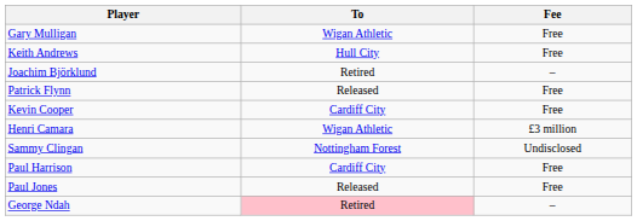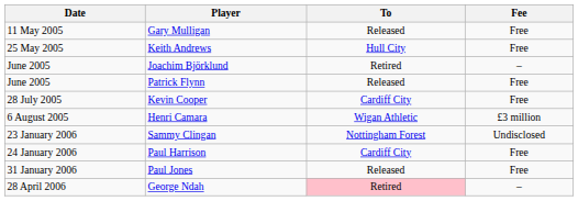 <table class="wikitable" style="text-align:center; font-size:95%;width:65%; text-align:left">
 <tr>
+<th><strong>Date</strong></th>
 <th><strong>Player</strong></th>
 <th><strong>To</strong></th>
 <th><strong>Fee</strong></th>
 </tr>
 <tr --->
+<td>11 May 2005</td>
 <td> <a href='#'>Gary Mulligan</a></td>
-<td align="center"><a href='#'>Wigan Athletic</a></td>
+<td align="center">Released</td>
 <td align="center">Free</td>
 </tr>
 <tr --->
+<td>25 May 2005</td>
 <td> <a href='#'>Keith Andrews</a></td>
 <td align="center"><a href='#'>Hull City</a></td>
 <td align="center">Free</td>
 </tr>
 <tr --->
+<td>June 2005</td>
 <td> <a href='#'>Joachim Björklund</a></td>
 <td align="center">Retired</td>
 <td align="center">–</td>
 </tr>
 <tr --->
+<td>June 2005</td>
 <td> <a href='#'>Patrick Flynn</a></td>
 <td align="center">Released</td>
 <td align="center">Free</td>
 </tr>
 <tr --->
+<td>28 July 2005</td>
 <td> <a href='#'>Kevin Cooper</a></td>
 <td align="center"> <a href='#'>Cardiff City</a></td>
 <td align="center">Free</td>
 </tr>
 <tr --->
+<td>6 August 2005</td>
 <td> <a href='#'>Henri Camara</a></td>
 <td align="center"><a href='#'>Wigan Athletic</a></td>
 <td align="center">£3 million</td>
 </tr>
 <tr --->
+<td>23 January 2006</td>
 <td> <a href='#'>Sammy Clingan</a></td>
 <td align="center"><a href='#'>Nottingham Forest</a></td>
 <td align="center">Undisclosed</td>
 </tr>
 <tr --->
+<td>24 January 2006</td>
 <td> <a href='#'>Paul Harrison</a></td>
 <td align="center"> <a href='#'>Cardiff City</a></td>
 <td align="center">Free</td>
 </tr>
 <tr --->
+<td>31 January 2006</td>
 <td> <a href='#'>Paul Jones</a></td>
 <td align="center">Released</td>
 <td align="center">Free</td>
 </tr>
 <tr --->
+<td>28 April 2006</td>
 <td> <a href='#'>George Ndah</a></td>
 <td align="center" style="background: pink;">Retired</td>
 <td align="center">–</td>
 </tr>
 </table>
